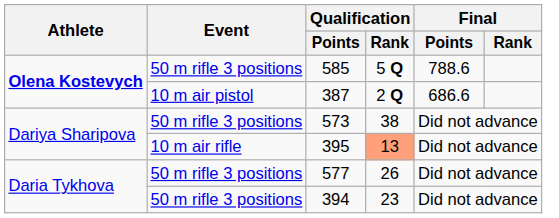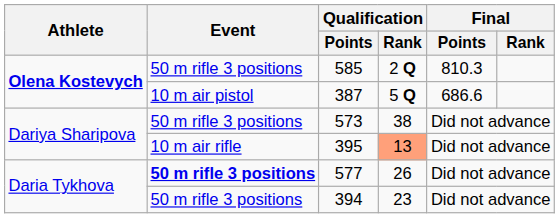 <table class="wikitable" style="font-size:90%">
 <tr>
 <th rowspan="2">Athlete</th>
 <th rowspan="2">Event</th>
 <th colspan=2>Qualification</th>
 <th colspan=2>Final</th>
 </tr>
 <tr style="font-size:95%">
 <th>Points</th>
 <th>Rank</th>
 <th>Points</th>
 <th>Rank</th>
 </tr>
 <tr align=center>
 <td align=left rowspan=2><strong><a href='#'>Olena Kostevych</a></strong></td>
 <td align=left><a href='#'>50 m rifle 3 positions</a></td>
 <td>585</td>
-<td>5 <strong>Q</strong></td>
-<td>788.6</td>
+<td>2 <strong>Q</strong></td>
+<td>810.3</td>
 <td></td>
 </tr>
 <tr align=center>
 <td align=left><a href='#'>10 m air pistol</a></td>
 <td>387</td>
-<td>2 <strong>Q</strong></td>
+<td>5 <strong>Q</strong></td>
 <td>686.6</td>
 <td></td>
 </tr>
 <tr align=center>
 <td align=left rowspan=2><a href='#'>Dariya Sharipova</a></td>
 <td align=left><a href='#'>50 m rifle 3 positions</a></td>
 <td>573</td>
 <td>38</td>
 <td colspan=2>Did not advance</td>
 </tr>
 <tr align=center>
 <td align=left><a href='#'>10 m air rifle</a></td>
 <td>395</td>
 <td style="background: lightsalmon;">13</td>
 <td colspan=2>Did not advance</td>
 </tr>
 <tr align=center>
 <td align=left rowspan=2><a href='#'>Daria Tykhova</a></td>
-<td align=left><a href='#'>50 m rifle 3 positions</a></td>
+<td align=left><strong><a href='#'>50 m rifle 3 positions</a></strong></td>
 <td>577</td>
 <td>26</td>
 <td colspan=2>Did not advance</td>
 </tr>
 <tr align=center>
 <td align=left><a href='#'>50 m rifle 3 positions</a></td>
 <td>394</td>
 <td>23</td>
 <td colspan=2>Did not advance</td>
 </tr>
 </table>
